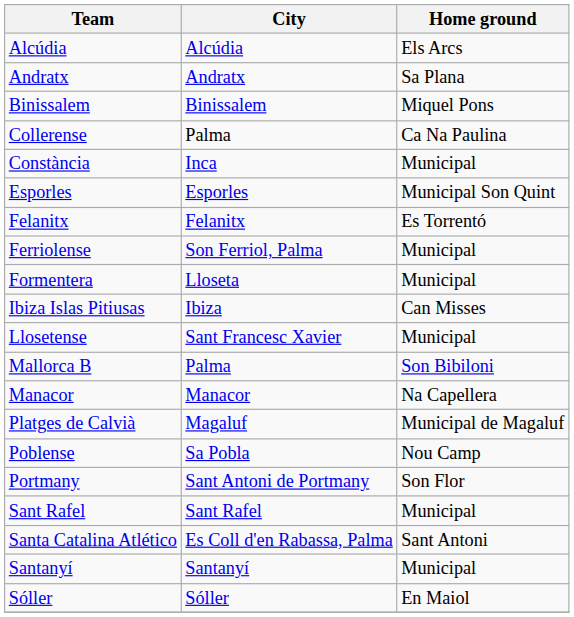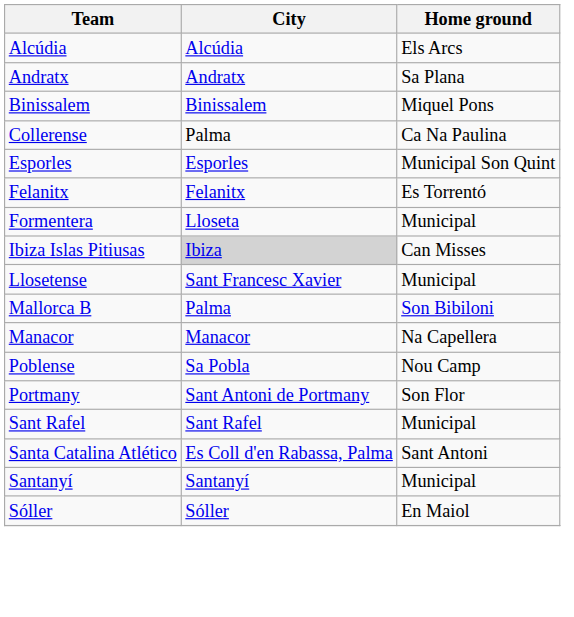 <table class="wikitable sortable">
 <tr>
 <th>Team</th>
 <th>City</th>
 <th>Home ground</th>
 </tr>
 <tr>
 <td><a href='#'>Alcúdia</a></td>
 <td><a href='#'>Alcúdia</a></td>
 <td>Els Arcs</td>
 </tr>
 <tr>
 <td><a href='#'>Andratx</a></td>
 <td><a href='#'>Andratx</a></td>
 <td>Sa Plana</td>
 </tr>
 <tr>
 <td><a href='#'>Binissalem</a></td>
 <td><a href='#'>Binissalem</a></td>
 <td>Miquel Pons</td>
 </tr>
 <tr>
 <td><a href='#'>Collerense</a></td>
 <td>Palma</td>
 <td>Ca Na Paulina</td>
 </tr>
 <tr>
-<td><a href='#'>Constància</a></td>
-<td><a href='#'>Inca</a></td>
-<td>Municipal</td>
-</tr>
-<tr>
 <td><a href='#'>Esporles</a></td>
 <td><a href='#'>Esporles</a></td>
 <td>Municipal Son Quint</td>
 </tr>
 <tr>
 <td><a href='#'>Felanitx</a></td>
 <td><a href='#'>Felanitx</a></td>
 <td>Es Torrentó</td>
 </tr>
 <tr>
-<td><a href='#'>Ferriolense</a></td>
-<td><a href='#'>Son Ferriol, Palma</a></td>
-<td>Municipal</td>
-</tr>
-<tr>
 <td><a href='#'>Formentera</a></td>
 <td><a href='#'>Lloseta</a></td>
 <td>Municipal</td>
 </tr>
 <tr>
 <td><a href='#'>Ibiza Islas Pitiusas</a></td>
-<td><a href='#'>Ibiza</a></td>
+<td style="background: lightgrey;"><a href='#'>Ibiza</a></td>
 <td>Can Misses</td>
 </tr>
 <tr>
 <td><a href='#'>Llosetense</a></td>
 <td><a href='#'>Sant Francesc Xavier</a></td>
 <td>Municipal</td>
 </tr>
 <tr>
 <td><a href='#'>Mallorca B</a></td>
 <td><a href='#'>Palma</a></td>
 <td><a href='#'>Son Bibiloni</a></td>
 </tr>
 <tr>
 <td><a href='#'>Manacor</a></td>
 <td><a href='#'>Manacor</a></td>
 <td>Na Capellera</td>
-</tr>
-<tr>
-<td><a href='#'>Platges de Calvià</a></td>
-<td><a href='#'>Magaluf</a></td>
-<td>Municipal de Magaluf</td>
 </tr>
 <tr>
 <td><a href='#'>Poblense</a></td>
 <td><a href='#'>Sa Pobla</a></td>
 <td>Nou Camp</td>
 </tr>
 <tr>
 <td><a href='#'>Portmany</a></td>
 <td><a href='#'>Sant Antoni de Portmany</a></td>
 <td>Son Flor</td>
 </tr>
 <tr>
 <td><a href='#'>Sant Rafel</a></td>
 <td><a href='#'>Sant Rafel</a></td>
 <td>Municipal</td>
 </tr>
 <tr>
 <td><a href='#'>Santa Catalina Atlético</a></td>
 <td><a href='#'>Es Coll d'en Rabassa, Palma</a></td>
 <td>Sant Antoni</td>
 </tr>
 <tr>
 <td><a href='#'>Santanyí</a></td>
 <td><a href='#'>Santanyí</a></td>
 <td>Municipal</td>
 </tr>
 <tr>
 <td><a href='#'>Sóller</a></td>
 <td><a href='#'>Sóller</a></td>
 <td>En Maiol</td>
 </tr>
 <tr>
 </tr>
 </table>
